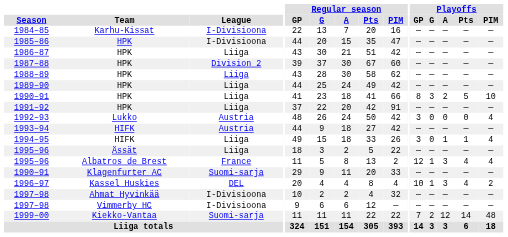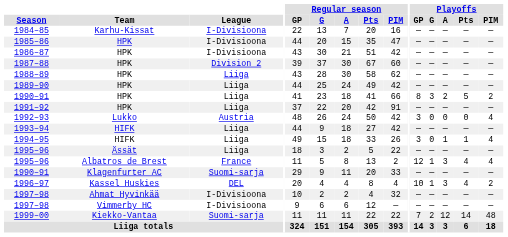 <table border="0" cellpadding="1" cellspacing="0" style="text-align:center; width:60em">
 <tr bgcolor="#e0e0e0">
 <th colspan="3" bgcolor="#ffffff"></th>
 <th rowspan="99" bgcolor="#ffffff"></th>
 <th colspan="5"><a href='#'>Regular season</a></th>
 <th rowspan="99" bgcolor="#ffffff"></th>
 <th colspan="5"><a href='#'>Playoffs</a></th>
 </tr>
 <tr bgcolor="#e0e0e0">
 <th><a href='#'>Season</a></th>
 <th>Team</th>
 <th>League</th>
 <th>GP</th>
 <th><a href='#'>G</a></th>
 <th><a href='#'>A</a></th>
 <th><a href='#'>Pts</a></th>
 <th><a href='#'>PIM</a></th>
 <th>GP</th>
 <th>G</th>
 <th>A</th>
 <th>Pts</th>
 <th>PIM</th>
 </tr>
 <tr>
 <td><a href='#'>1984–85</a></td>
 <td><a href='#'>Karhu-Kissat</a></td>
 <td><a href='#'>I-Divisioona</a></td>
 <td>22</td>
 <td>13</td>
 <td>7</td>
 <td>20</td>
 <td>16</td>
 <td>—</td>
 <td>—</td>
 <td>—</td>
 <td>—</td>
 <td>—</td>
 </tr>
 <tr bgcolor="#f0f0f0">
 <td><a href='#'>1985–86</a></td>
 <td><a href='#'>HPK</a></td>
 <td>I-Divisioona</td>
 <td>44</td>
 <td>20</td>
 <td>15</td>
 <td>35</td>
 <td>47</td>
 <td>—</td>
 <td>—</td>
 <td>—</td>
 <td>—</td>
 <td>—</td>
 </tr>
 <tr>
 <td><a href='#'>1986–87</a></td>
 <td>HPK</td>
-<td>Liiga</td>
+<td>I-Divisioona</td>
 <td>43</td>
 <td>30</td>
 <td>21</td>
 <td>51</td>
 <td>42</td>
 <td>—</td>
 <td>—</td>
 <td>—</td>
 <td>—</td>
 <td>—</td>
 </tr>
 <tr bgcolor="#f0f0f0">
 <td><a href='#'>1987–88</a></td>
 <td>HPK</td>
 <td><a href='#'>Division 2</a></td>
 <td>39</td>
 <td>37</td>
 <td>30</td>
 <td>67</td>
 <td>60</td>
 <td>—</td>
 <td>—</td>
 <td>—</td>
 <td>—</td>
 <td>—</td>
 </tr>
 <tr>
 <td><a href='#'>1988–89</a></td>
 <td>HPK</td>
 <td><a href='#'>Liiga</a></td>
 <td>43</td>
 <td>28</td>
 <td>30</td>
 <td>58</td>
 <td>62</td>
 <td>—</td>
 <td>—</td>
 <td>—</td>
 <td>—</td>
 <td>—</td>
 </tr>
 <tr bgcolor="#f0f0f0">
 <td><a href='#'>1989–90</a></td>
 <td>HPK</td>
 <td>Liiga</td>
 <td>44</td>
 <td>25</td>
 <td>24</td>
 <td>49</td>
 <td>42</td>
 <td>—</td>
 <td>—</td>
 <td>—</td>
 <td>—</td>
 <td>—</td>
 </tr>
 <tr>
 <td><a href='#'>1990–91</a></td>
 <td>HPK</td>
 <td>Liiga</td>
 <td>41</td>
 <td>23</td>
 <td>18</td>
 <td>41</td>
 <td>66</td>
 <td>8</td>
 <td>3</td>
 <td>2</td>
 <td>5</td>
-<td>10</td>
+<td>2</td>
 </tr>
 <tr bgcolor="#f0f0f0">
 <td><a href='#'>1991–92</a></td>
 <td>HPK</td>
 <td>Liiga</td>
 <td>37</td>
 <td>22</td>
 <td>20</td>
 <td>42</td>
 <td>91</td>
 <td>—</td>
 <td>—</td>
 <td>—</td>
 <td>—</td>
 <td>—</td>
 </tr>
 <tr>
 <td><a href='#'>1992–93</a></td>
 <td><a href='#'>Lukko</a></td>
 <td><a href='#'>Austria</a></td>
 <td>48</td>
 <td>26</td>
 <td>24</td>
 <td>50</td>
 <td>42</td>
 <td>3</td>
 <td>0</td>
 <td>0</td>
 <td>0</td>
 <td>4</td>
 </tr>
 <tr bgcolor="#f0f0f0">
 <td><a href='#'>1993–94</a></td>
 <td><a href='#'>HIFK</a></td>
-<td><a href='#'>Austria</a></td>
+<td>Liiga</td>
 <td>44</td>
 <td>9</td>
 <td>18</td>
 <td>27</td>
 <td>42</td>
 <td>—</td>
 <td>—</td>
 <td>—</td>
 <td>—</td>
 <td>—</td>
 </tr>
 <tr>
 <td><a href='#'>1994–95</a></td>
 <td>HIFK</td>
 <td>Liiga</td>
 <td>49</td>
 <td>15</td>
 <td>18</td>
 <td>33</td>
 <td>26</td>
 <td>3</td>
 <td>0</td>
 <td>1</td>
 <td>1</td>
 <td>4</td>
 </tr>
 <tr bgcolor="#f0f0f0">
 <td><a href='#'>1995–96</a></td>
 <td><a href='#'>Ässät</a></td>
 <td>Liiga</td>
 <td>18</td>
 <td>3</td>
 <td>2</td>
 <td>5</td>
 <td>22</td>
 <td>—</td>
 <td>—</td>
 <td>—</td>
 <td>—</td>
 <td>—</td>
 </tr>
 <tr>
 <td><a href='#'>1995–96</a></td>
 <td><a href='#'>Albatros de Brest</a></td>
 <td><a href='#'>France</a></td>
 <td>11</td>
 <td>5</td>
 <td>8</td>
 <td>13</td>
 <td>2</td>
 <td>12</td>
 <td>1</td>
 <td>3</td>
 <td>4</td>
 <td>4</td>
 </tr>
 <tr bgcolor="#f0f0f0">
 <td><a href='#'>1990–91</a></td>
 <td><a href='#'>Klagenfurter AC</a></td>
 <td><a href='#'>Suomi-sarja</a></td>
 <td>29</td>
 <td>9</td>
 <td>11</td>
 <td>20</td>
 <td>33</td>
 <td>—</td>
 <td>—</td>
 <td>—</td>
 <td>—</td>
 <td>—</td>
 </tr>
 <tr>
 <td><a href='#'>1996–97</a></td>
 <td><a href='#'>Kassel Huskies</a></td>
 <td><a href='#'>DEL</a></td>
 <td>20</td>
 <td>4</td>
 <td>4</td>
 <td>8</td>
 <td>4</td>
 <td>10</td>
 <td>1</td>
 <td>3</td>
 <td>4</td>
 <td>2</td>
 </tr>
 <tr bgcolor="#f0f0f0">
 <td><a href='#'>1997–98</a></td>
 <td><a href='#'>Ahmat Hyvinkää</a></td>
 <td>I-Divisioona</td>
 <td>10</td>
 <td>2</td>
 <td>2</td>
 <td>4</td>
 <td>32</td>
 <td>—</td>
 <td>—</td>
 <td>—</td>
 <td>—</td>
 <td>—</td>
 </tr>
 <tr>
 <td><a href='#'>1997–98</a></td>
 <td><a href='#'>Vimmerby HC</a></td>
 <td>I-Divisioona</td>
 <td>9</td>
 <td>6</td>
 <td>6</td>
 <td>12</td>
 <td>—</td>
 <td>—</td>
 <td>—</td>
 <td>—</td>
 <td>—</td>
 <td>—</td>
 </tr>
 <tr bgcolor="#f0f0f0">
 <td><a href='#'>1999–00</a></td>
 <td><a href='#'>Kiekko-Vantaa</a></td>
 <td><a href='#'>Suomi-sarja</a></td>
 <td>11</td>
 <td>11</td>
 <td>11</td>
 <td>22</td>
 <td>22</td>
 <td>7</td>
 <td>2</td>
 <td>12</td>
 <td>14</td>
 <td>48</td>
 </tr>
 <tr>
 </tr>
 <tr ALIGN="center" bgcolor="#e0e0e0">
 <th colspan="3">Liiga totals</th>
 <th ALIGN="center">324</th>
 <th ALIGN="center">151</th>
 <th ALIGN="center">154</th>
 <th ALIGN="center">305</th>
 <th ALIGN="center">393</th>
 <th ALIGN="center">14</th>
 <th ALIGN="center">3</th>
 <th ALIGN="center">3</th>
 <th ALIGN="center">6</th>
 <th ALIGN="center">18</th>
 </tr>
 </table>
